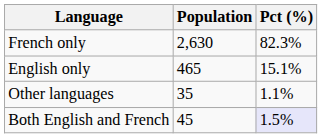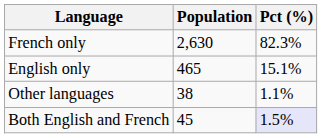 <table class="wikitable">
 <tr>
 <th>Language</th>
 <th>Population</th>
 <th>Pct (%)</th>
 </tr>
 <tr>
 <td>French only</td>
 <td>2,630</td>
 <td>82.3%</td>
 </tr>
 <tr>
 <td>English only</td>
 <td>465</td>
 <td>15.1%</td>
 </tr>
 <tr>
 <td>Other languages</td>
-<td>35</td>
+<td>38</td>
 <td>1.1%</td>
 </tr>
 <tr>
 <td>Both English and French</td>
 <td>45</td>
 <td style="background: lavender;">1.5%</td>
 </tr>
 </table>
